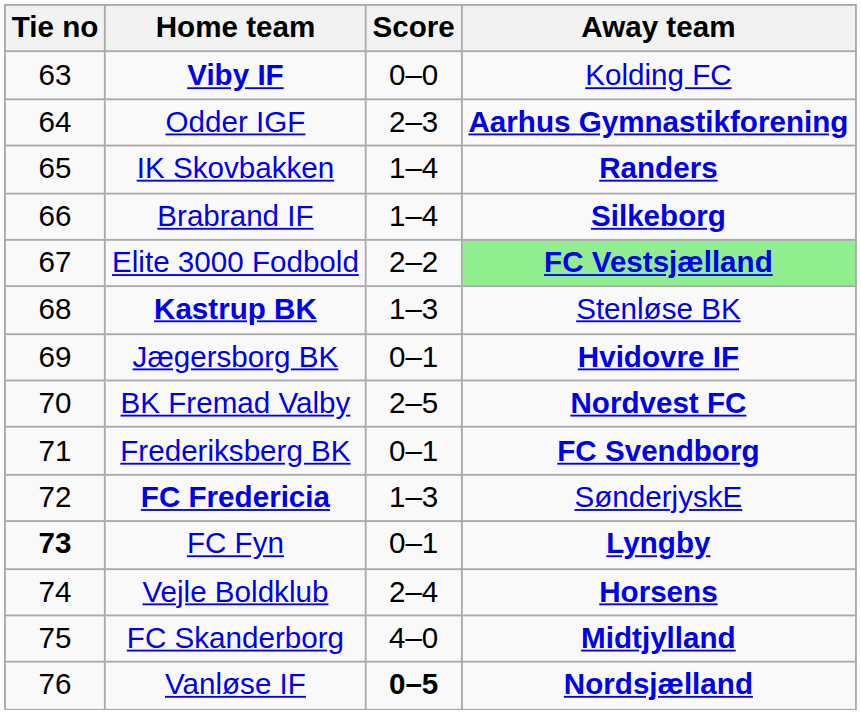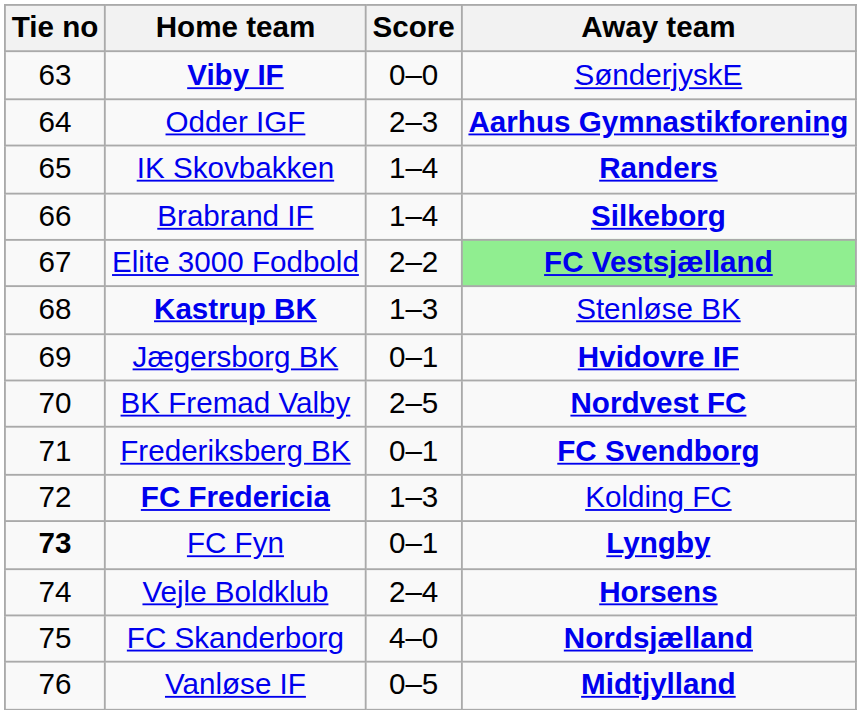 <table class="wikitable" style="text-align: center">
 <tr>
 <th>Tie no</th>
 <th>Home team</th>
 <th>Score</th>
 <th>Away team</th>
 </tr>
 <tr>
 <td>63</td>
 <td><strong><a href='#'>Viby IF</a></strong></td>
 <td>0–0 </td>
-<td><a href='#'>Kolding FC</a></td>
+<td><a href='#'>SønderjyskE</a></td>
 </tr>
 <tr>
 <td>64</td>
 <td><a href='#'>Odder IGF</a></td>
 <td>2–3 </td>
 <td><strong><a href='#'>Aarhus Gymnastikforening</a></strong></td>
 </tr>
 <tr>
 <td>65</td>
 <td><a href='#'>IK Skovbakken</a></td>
 <td>1–4</td>
 <td><strong><a href='#'>Randers</a></strong></td>
 </tr>
 <tr>
 <td>66</td>
 <td><a href='#'>Brabrand IF</a></td>
 <td>1–4</td>
 <td><strong><a href='#'>Silkeborg</a></strong></td>
 </tr>
 <tr>
 <td>67</td>
 <td><a href='#'>Elite 3000 Fodbold</a></td>
 <td>2–2 </td>
 <td style="background: lightgreen;"><strong><a href='#'>FC Vestsjælland</a></strong></td>
 </tr>
 <tr>
 <td>68</td>
 <td><strong><a href='#'>Kastrup BK</a></strong></td>
 <td>1–3</td>
 <td><a href='#'>Stenløse BK</a></td>
 </tr>
 <tr>
 <td>69</td>
 <td><a href='#'>Jægersborg BK</a></td>
 <td>0–1</td>
 <td><strong><a href='#'>Hvidovre IF</a></strong></td>
 </tr>
 <tr>
 <td>70</td>
 <td><a href='#'>BK Fremad Valby</a></td>
 <td>2–5</td>
 <td><strong><a href='#'>Nordvest FC</a></strong></td>
 </tr>
 <tr>
 <td>71</td>
 <td><a href='#'>Frederiksberg BK</a></td>
 <td>0–1</td>
 <td><strong><a href='#'>FC Svendborg</a></strong></td>
 </tr>
 <tr>
 <td>72</td>
 <td><strong><a href='#'>FC Fredericia</a></strong></td>
 <td>1–3</td>
-<td><a href='#'>SønderjyskE</a></td>
+<td><a href='#'>Kolding FC</a></td>
 </tr>
 <tr>
 <td><strong>73</strong></td>
 <td><a href='#'>FC Fyn</a></td>
 <td>0–1</td>
 <td><strong><a href='#'>Lyngby</a></strong></td>
 </tr>
 <tr>
 <td>74</td>
 <td><a href='#'>Vejle Boldklub</a></td>
 <td>2–4 </td>
 <td><strong><a href='#'>Horsens</a></strong></td>
 </tr>
 <tr>
 <td>75</td>
 <td><a href='#'>FC Skanderborg</a></td>
 <td>4–0</td>
-<td><strong><a href='#'>Midtjylland</a></strong></td>
+<td><strong><a href='#'>Nordsjælland</a></strong></td>
 </tr>
 <tr>
 <td>76</td>
 <td><a href='#'>Vanløse IF</a></td>
-<td><strong>0–5</strong></td>
-<td><strong><a href='#'>Nordsjælland</a></strong></td>
+<td>0–5</td>
+<td><strong><a href='#'>Midtjylland</a></strong></td>
 </tr>
 </table>
